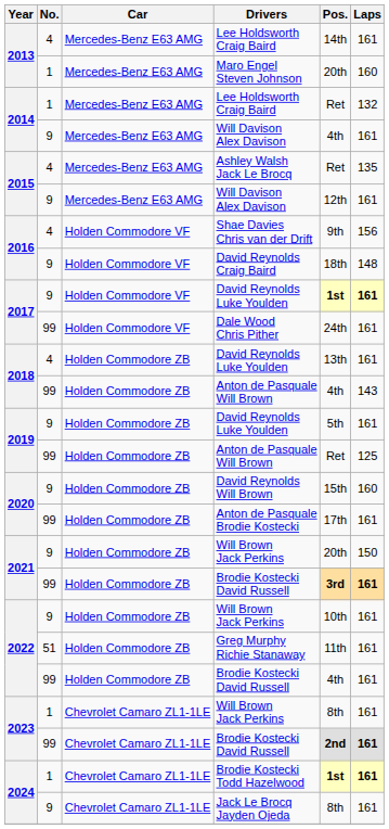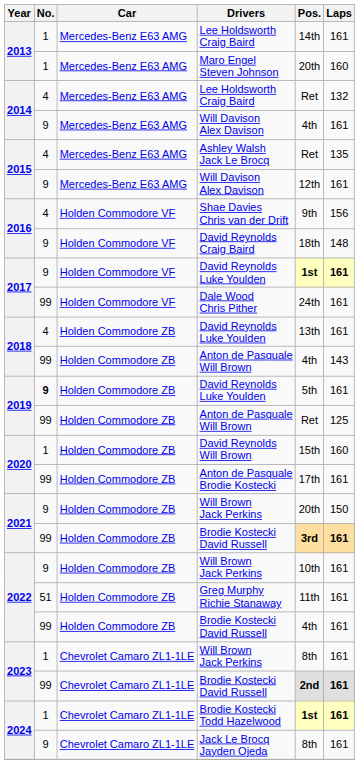 <table class="wikitable" style=font-size:85%;>
 <tr>
 <th>Year</th>
 <th>No.</th>
 <th>Car</th>
 <th>Drivers</th>
 <th>Pos.</th>
 <th>Laps</th>
 </tr>
 <tr>
 <th rowspan=2><a href='#'>2013</a></th>
-<td align=center>4</td>
+<td align=center>1</td>
 <td><a href='#'>Mercedes-Benz E63 AMG</a></td>
 <td> <a href='#'>Lee Holdsworth</a><br> <a href='#'>Craig Baird</a></td>
 <td align=center>14th</td>
 <td align=center>161</td>
 </tr>
 <tr>
 <td align=center>1</td>
 <td><a href='#'>Mercedes-Benz E63 AMG</a></td>
 <td> <a href='#'>Maro Engel</a><br> <a href='#'>Steven Johnson</a></td>
 <td align=center>20th</td>
 <td align=center>160</td>
 </tr>
 <tr>
 <th rowspan=2><a href='#'>2014</a></th>
-<td align=center>1</td>
+<td align=center>4</td>
 <td><a href='#'>Mercedes-Benz E63 AMG</a></td>
 <td> <a href='#'>Lee Holdsworth</a><br> <a href='#'>Craig Baird</a></td>
 <td align=center>Ret</td>
 <td align=center>132</td>
 </tr>
 <tr>
 <td align=center>9</td>
 <td><a href='#'>Mercedes-Benz E63 AMG</a></td>
 <td> <a href='#'>Will Davison</a><br> <a href='#'>Alex Davison</a></td>
 <td align=center>4th</td>
 <td align=center>161</td>
 </tr>
 <tr>
 <th rowspan=2><a href='#'>2015</a></th>
 <td align=center>4</td>
 <td><a href='#'>Mercedes-Benz E63 AMG</a></td>
 <td> <a href='#'>Ashley Walsh</a><br> <a href='#'>Jack Le Brocq</a></td>
 <td align=center>Ret</td>
 <td align=center>135</td>
 </tr>
 <tr>
 <td align=center>9</td>
 <td><a href='#'>Mercedes-Benz E63 AMG</a></td>
 <td> <a href='#'>Will Davison</a><br> <a href='#'>Alex Davison</a></td>
 <td align=center>12th</td>
 <td align=center>161</td>
 </tr>
 <tr>
 <th rowspan=2><a href='#'>2016</a></th>
 <td align=center>4</td>
 <td><a href='#'>Holden Commodore VF</a></td>
 <td> <a href='#'>Shae Davies</a><br> <a href='#'>Chris van der Drift</a></td>
 <td align=center>9th</td>
 <td align=center>156</td>
 </tr>
 <tr>
 <td align=center>9</td>
 <td><a href='#'>Holden Commodore VF</a></td>
 <td> <a href='#'>David Reynolds</a><br> <a href='#'>Craig Baird</a></td>
 <td align=center>18th</td>
 <td align=center>148</td>
 </tr>
 <tr>
 <th rowspan=2><a href='#'>2017</a></th>
 <td align=center>9</td>
 <td><a href='#'>Holden Commodore VF</a></td>
 <td> <a href='#'>David Reynolds</a><br> <a href='#'>Luke Youlden</a></td>
 <td align=center style=background:#ffffbf;><strong>1st</strong></td>
 <td align=center style=background:#ffffbf;><strong>161</strong></td>
 </tr>
 <tr>
 <td align=center>99</td>
 <td><a href='#'>Holden Commodore VF</a></td>
 <td> <a href='#'>Dale Wood</a><br> <a href='#'>Chris Pither</a></td>
 <td align=center>24th</td>
 <td align=center>161</td>
 </tr>
 <tr>
 <th rowspan=2><a href='#'>2018</a></th>
 <td align=center>4</td>
 <td><a href='#'>Holden Commodore ZB</a></td>
 <td> <a href='#'>David Reynolds</a><br> <a href='#'>Luke Youlden</a></td>
 <td align=center>13th</td>
 <td align=center>161</td>
 </tr>
 <tr>
 <td align=center>99</td>
 <td><a href='#'>Holden Commodore ZB</a></td>
 <td> <a href='#'>Anton de Pasquale</a><br> <a href='#'>Will Brown</a></td>
 <td align=center>4th</td>
 <td align=center>143</td>
 </tr>
 <tr>
 <th rowspan=2><a href='#'>2019</a></th>
-<td align=center>9</td>
+<td align=center><strong>9</strong></td>
 <td><a href='#'>Holden Commodore ZB</a></td>
 <td> <a href='#'>David Reynolds</a><br> <a href='#'>Luke Youlden</a></td>
 <td align=center>5th</td>
 <td align=center>161</td>
 </tr>
 <tr>
 <td align=center>99</td>
 <td><a href='#'>Holden Commodore ZB</a></td>
 <td> <a href='#'>Anton de Pasquale</a><br> <a href='#'>Will Brown</a></td>
 <td align=center>Ret</td>
 <td align=center>125</td>
 </tr>
 <tr>
 <th rowspan=2><a href='#'>2020</a></th>
-<td align=center>9</td>
+<td align=center>1</td>
 <td><a href='#'>Holden Commodore ZB</a></td>
 <td> <a href='#'>David Reynolds</a><br> <a href='#'>Will Brown</a></td>
 <td align=center>15th</td>
 <td align=center>160</td>
 </tr>
 <tr>
 <td align=center>99</td>
 <td><a href='#'>Holden Commodore ZB</a></td>
 <td> <a href='#'>Anton de Pasquale</a><br> <a href='#'>Brodie Kostecki</a></td>
 <td align=center>17th</td>
 <td align=center>161</td>
 </tr>
 <tr>
 <th rowspan=2><a href='#'>2021</a></th>
 <td align=center>9</td>
 <td><a href='#'>Holden Commodore ZB</a></td>
 <td> <a href='#'>Will Brown</a><br> <a href='#'>Jack Perkins</a></td>
 <td align=center>20th</td>
 <td align=center>150</td>
 </tr>
 <tr>
 <td align=center>99</td>
 <td><a href='#'>Holden Commodore ZB</a></td>
 <td> <a href='#'>Brodie Kostecki</a><br> <a href='#'>David Russell</a></td>
 <td align=center style=background:#ffdf9f;><strong>3rd</strong></td>
 <td align=center style=background:#ffdf9f;><strong>161</strong></td>
 </tr>
 <tr>
 <th rowspan=3><a href='#'>2022</a></th>
 <td align=center>9</td>
 <td><a href='#'>Holden Commodore ZB</a></td>
 <td> <a href='#'>Will Brown</a><br> <a href='#'>Jack Perkins</a></td>
 <td align=center>10th</td>
 <td align=center>161</td>
 </tr>
 <tr>
 <td align=center>51</td>
 <td><a href='#'>Holden Commodore ZB</a></td>
 <td> <a href='#'>Greg Murphy</a><br> <a href='#'>Richie Stanaway</a></td>
 <td align=center>11th</td>
 <td align=center>161</td>
 </tr>
 <tr>
 <td align=center>99</td>
 <td><a href='#'>Holden Commodore ZB</a></td>
 <td> <a href='#'>Brodie Kostecki</a><br> <a href='#'>David Russell</a></td>
 <td align=center>4th</td>
 <td align=center>161</td>
 </tr>
 <tr>
 <th rowspan=2><a href='#'>2023</a></th>
 <td align=center>1</td>
 <td><a href='#'>Chevrolet Camaro ZL1-1LE</a></td>
 <td> <a href='#'>Will Brown</a><br> <a href='#'>Jack Perkins</a></td>
 <td align=center>8th</td>
 <td align=center>161</td>
 </tr>
 <tr>
 <td align=center>99</td>
 <td><a href='#'>Chevrolet Camaro ZL1-1LE</a></td>
 <td> <a href='#'>Brodie Kostecki</a><br> <a href='#'>David Russell</a></td>
 <td align=center style=background:#dfdfdf;><strong>2nd</strong></td>
 <td align=center style=background:#dfdfdf;><strong>161</strong></td>
 </tr>
 <tr>
 <th rowspan = 2><a href='#'>2024</a></th>
 <td align=center>1</td>
 <td><a href='#'>Chevrolet Camaro ZL1-1LE</a></td>
 <td> <a href='#'>Brodie Kostecki</a><br> <a href='#'>Todd Hazelwood</a></td>
 <td align=center style=background:#ffffbf;><strong>1st</strong></td>
 <td align=center style=background:#ffffbf;><strong>161</strong></td>
 </tr>
 <tr>
 <td align=center>9</td>
 <td><a href='#'>Chevrolet Camaro ZL1-1LE</a></td>
 <td> <a href='#'>Jack Le Brocq</a><br> <a href='#'>Jayden Ojeda</a></td>
 <td align=center>8th</td>
 <td align=center>161</td>
 </tr>
 <tr>
 </tr>
 </table>
